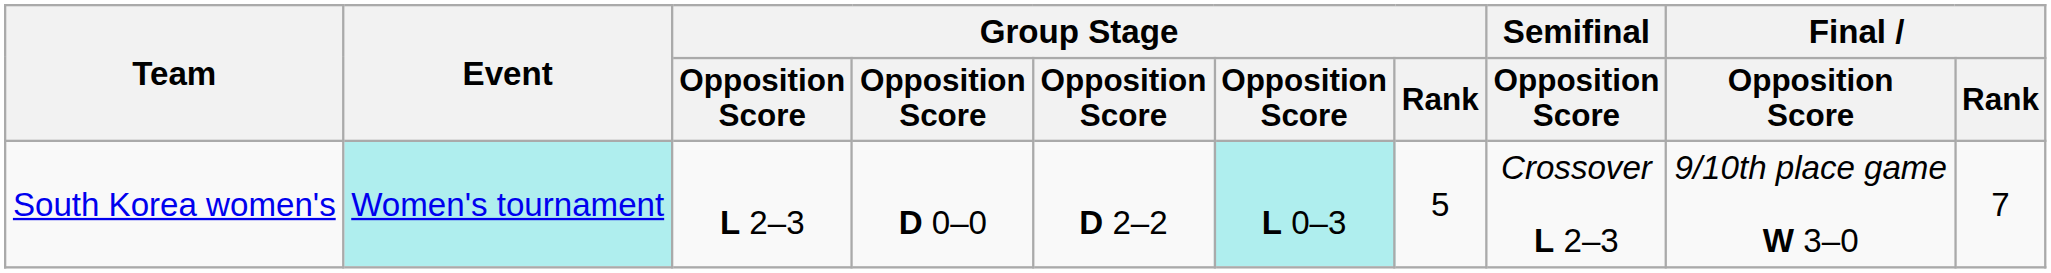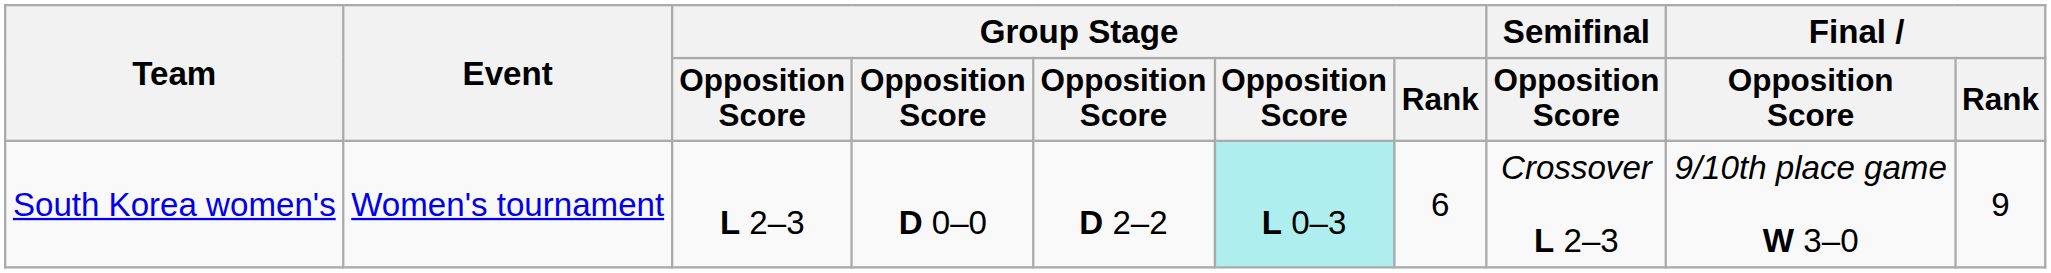 <table class="wikitable" style="font-size:90%">
 <tr>
 <th rowspan=2>Team</th>
 <th rowspan=2>Event</th>
 <th colspan=5>Group Stage</th>
 <th>Semifinal</th>
 <th colspan=2>Final / </th>
 </tr>
 <tr style="font-size:95%">
 <th>Opposition<br>Score</th>
 <th>Opposition<br>Score</th>
 <th>Opposition<br>Score</th>
 <th>Opposition<br>Score</th>
 <th>Rank</th>
 <th>Opposition<br>Score</th>
 <th>Opposition<br>Score</th>
 <th>Rank</th>
 </tr>
 <tr style="text-align: center;">
 <td style="text-align: left;"><a href='#'>South Korea women's</a></td>
-<td style="background: paleturquoise; text-align: left;"><a href='#'>Women's tournament</a></td>
+<td style="text-align: left;"><a href='#'>Women's tournament</a></td>
 <td><br><strong>L</strong> 2–3</td>
 <td><br><strong>D</strong> 0–0</td>
 <td><br><strong>D</strong> 2–2</td>
 <td style="background: paleturquoise;"><br><strong>L</strong> 0–3</td>
-<td>5</td>
+<td>6</td>
 <td><em>Crossover</em><br><br><strong>L</strong> 2–3</td>
 <td><em>9/10th place game</em><br><br><strong>W</strong> 3–0</td>
-<td>7</td>
+<td>9</td>
 </tr>
 </table>
